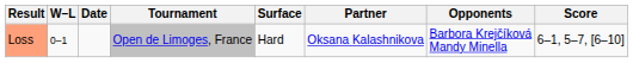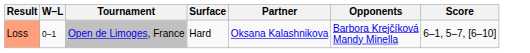 <table class="sortable wikitable">
 <tr>
 <th>Result</th>
 <th class="unsortable">W–L</th>
-<th>Date</th>
 <th>Tournament</th>
 <th>Surface</th>
 <th>Partner</th>
 <th>Opponents</th>
 <th class="unsortable">Score</th>
 </tr>
 <tr>
 <td bgcolor="FFA07A">Loss</td>
 <td><small>0–1</small></td>
-<td><a href='#'></a></td>
 <td bgcolor=silver><a href='#'>Open de Limoges</a>, France</td>
 <td>Hard</td>
 <td> <a href='#'>Oksana Kalashnikova</a></td>
 <td> <a href='#'>Barbora Krejčíková</a> <br>   <a href='#'>Mandy Minella</a></td>
 <td>6–1, 5–7, [6–10]</td>
 </tr>
 </table>
